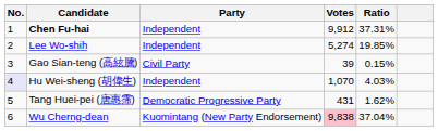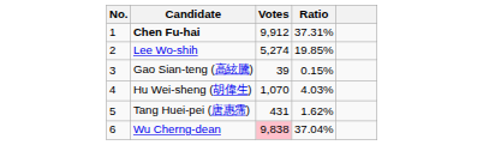 <table class=wikitable style="margin: 1em auto;">
 <tr>
 <th>No.</th>
 <th>Candidate</th>
-<th>Party</th>
 <th>Votes</th>
 <th>Ratio</th>
 <th width=49></th>
 </tr>
 <tr>
 <td>1</td>
 <td><strong>Chen Fu-hai</strong></td>
-<td><a href='#'>Independent</a></td>
 <td align="right">9,912</td>
 <td align="right">37.31%</td>
 <td align="center"></td>
 </tr>
 <tr>
 <td>2</td>
 <td><a href='#'>Lee Wo-shih</a></td>
-<td><a href='#'>Independent</a></td>
 <td align="right">5,274</td>
 <td align="right">19.85%</td>
 <td></td>
 </tr>
 <tr>
 <td>3</td>
 <td>Gao Sian-teng  (<a href='#'>高絃騰</a>)</td>
-<td><a href='#'>Civil Party</a></td>
 <td align="right">39</td>
 <td align="right">0.15%</td>
 <td></td>
 </tr>
 <tr>
-<td style="background: lavender;">4</td>
+<td>4</td>
 <td>Hu Wei-sheng  (<a href='#'>胡偉生</a>)</td>
-<td><a href='#'>Independent</a></td>
 <td align="right">1,070</td>
 <td align="right">4.03%</td>
 <td></td>
 </tr>
 <tr>
 <td>5</td>
 <td>Tang Huei-pei  (<a href='#'>唐惠霈</a>)</td>
-<td><a href='#'>Democratic Progressive Party</a></td>
 <td align="right">431</td>
 <td align="right">1.62%</td>
 <td></td>
 </tr>
 <tr>
 <td>6</td>
 <td><a href='#'>Wu Cherng-dean</a></td>
-<td><a href='#'>Kuomintang</a> <span> (<a href='#'>New Party</a> Endorsement)</span></td>
 <td align="right" style="background: pink;">9,838</td>
 <td align="right">37.04%</td>
 <td></td>
 </tr>
 </table>
